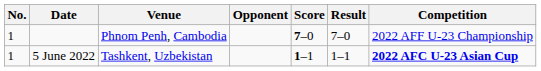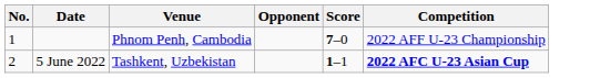 <table class="wikitable">
 <tr>
 <th>No.</th>
 <th>Date</th>
 <th>Venue</th>
 <th>Opponent</th>
 <th>Score</th>
-<th>Result</th>
 <th>Competition</th>
 </tr>
 <tr>
 <td>1</td>
 <td></td>
 <td><a href='#'>Phnom Penh</a>, <a href='#'>Cambodia</a></td>
 <td></td>
 <td><strong>7</strong>–0</td>
-<td>7–0</td>
 <td><a href='#'>2022 AFF U-23 Championship</a></td>
 </tr>
 <tr>
-<td>1</td>
+<td>2</td>
 <td>5 June 2022</td>
 <td><a href='#'>Tashkent</a>, <a href='#'>Uzbekistan</a></td>
 <td></td>
 <td><strong>1</strong>–1</td>
-<td>1–1</td>
 <td><strong><a href='#'>2022 AFC U-23 Asian Cup</a></strong></td>
 </tr>
 </table>
